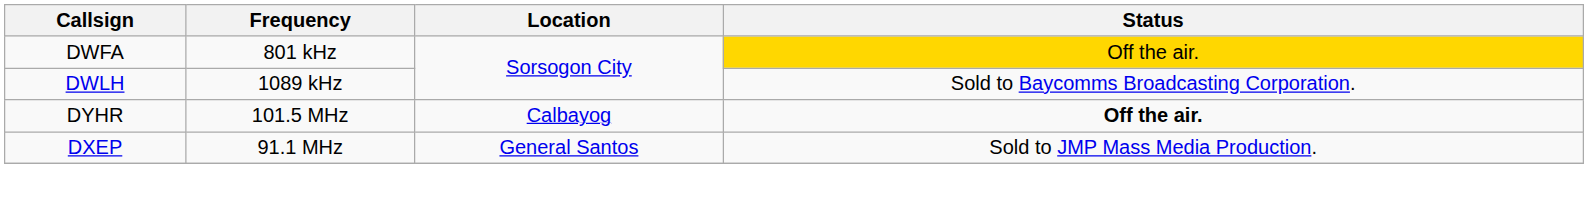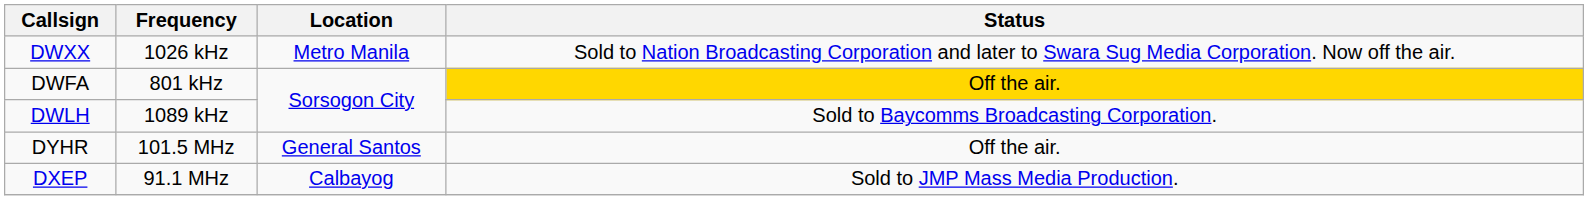 <table class="wikitable" style="width:100%; text-align:center;">
 <tr>
 <th>Callsign</th>
 <th>Frequency</th>
 <th>Location</th>
 <th>Status</th>
+</tr>
+<tr>
+<td><a href='#'>DWXX</a></td>
+<td>1026 kHz</td>
+<td><a href='#'>Metro Manila</a></td>
+<td>Sold to <a href='#'>Nation Broadcasting Corporation</a> and later to <a href='#'>Swara Sug Media Corporation</a>. Now off the air.</td>
 </tr>
 <tr>
 <td>DWFA</td>
 <td>801 kHz</td>
 <td rowspan="2"><a href='#'>Sorsogon City</a></td>
 <td style="background: gold;">Off the air.</td>
 </tr>
 <tr>
 <td><a href='#'>DWLH</a></td>
 <td>1089 kHz</td>
 <td>Sold to <a href='#'>Baycomms Broadcasting Corporation</a>.</td>
 </tr>
 <tr>
 <td>DYHR</td>
 <td>101.5 MHz</td>
-<td><a href='#'>Calbayog</a></td>
-<td><strong>Off the air.</strong></td>
+<td><a href='#'>General Santos</a></td>
+<td>Off the air.</td>
 </tr>
 <tr>
 <td><a href='#'>DXEP</a></td>
 <td>91.1 MHz</td>
-<td><a href='#'>General Santos</a></td>
+<td><a href='#'>Calbayog</a></td>
 <td>Sold to <a href='#'>JMP Mass Media Production</a>.</td>
 </tr>
 <tr>
 </tr>
 </table>
